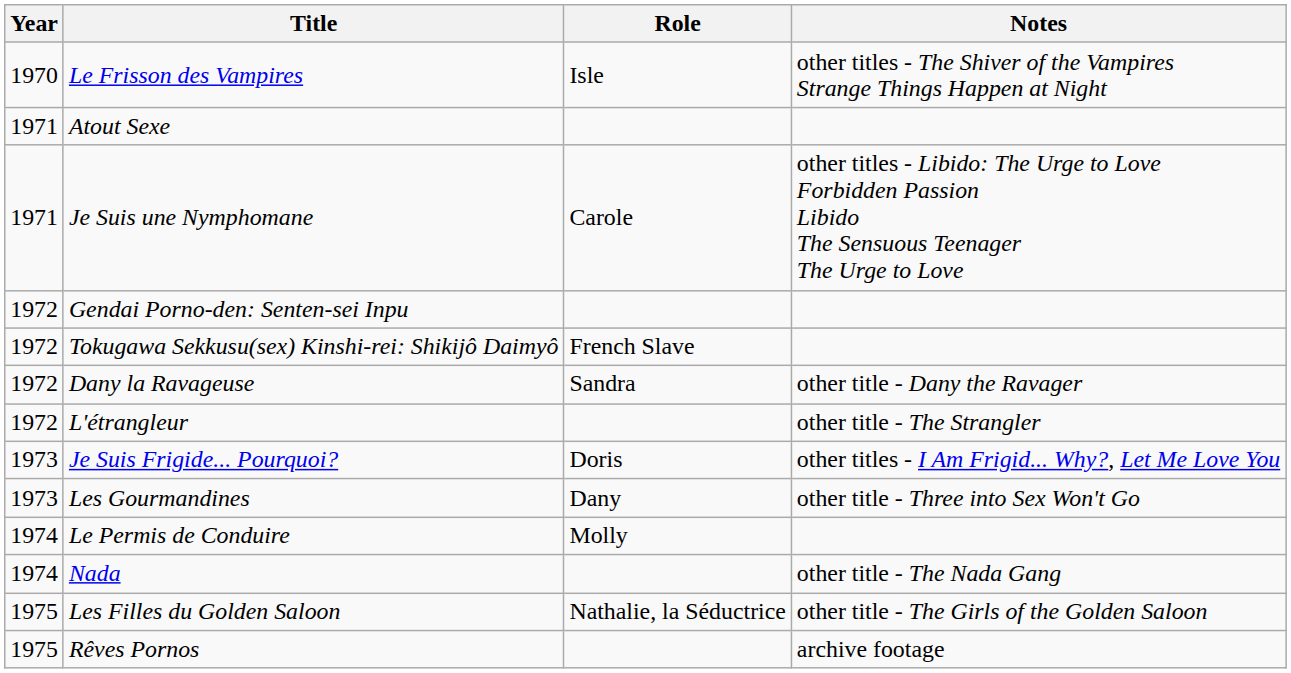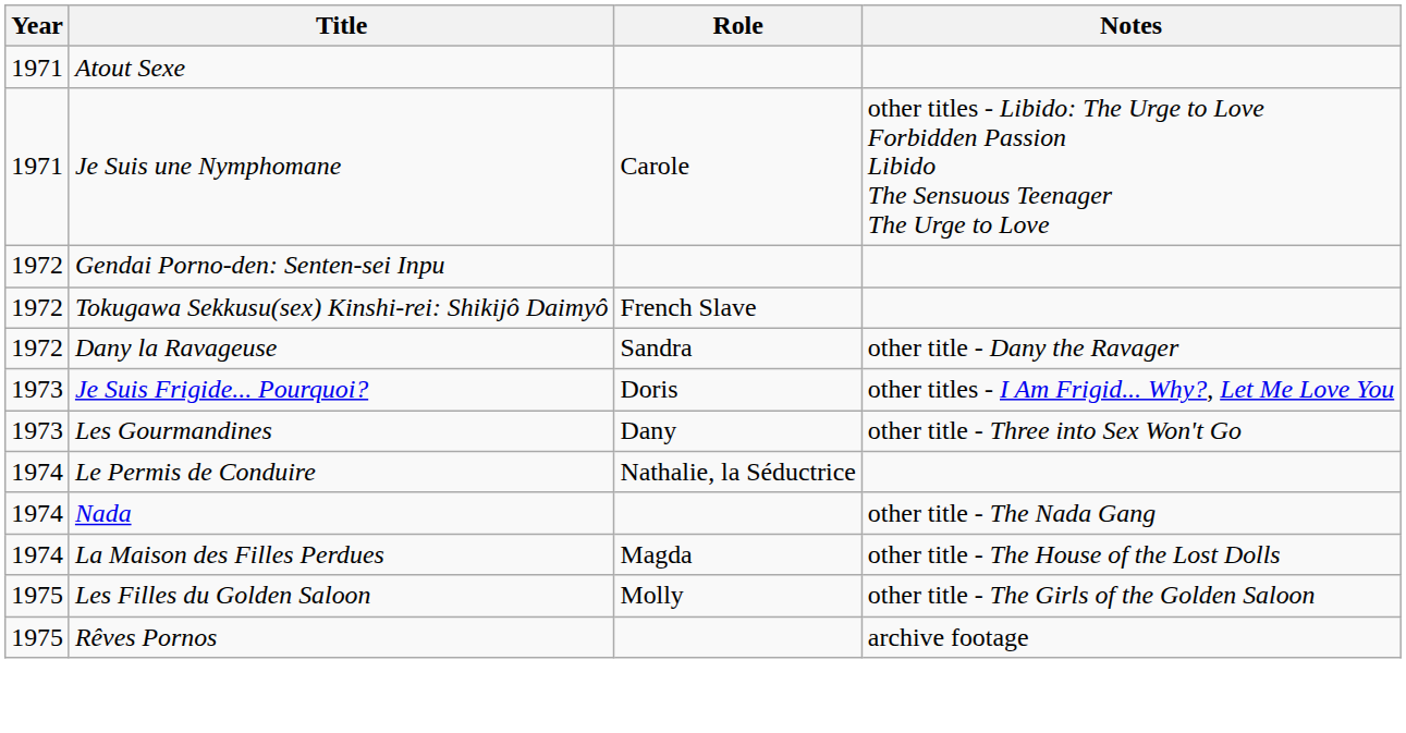 <table class="wikitable">
 <tr>
 <th>Year</th>
 <th>Title</th>
 <th>Role</th>
 <th>Notes</th>
-</tr>
-<tr>
-<td>1970</td>
-<td><em><a href='#'>Le Frisson des Vampires</a></em></td>
-<td>Isle</td>
-<td>other titles - <em>The Shiver of the Vampires</em><br><em>Strange Things Happen at Night</em></td>
 </tr>
 <tr>
 <td>1971</td>
 <td><em>Atout Sexe</em></td>
 <td></td>
 <td></td>
 </tr>
 <tr>
 <td>1971</td>
 <td><em>Je Suis une Nymphomane</em></td>
 <td>Carole</td>
 <td>other titles - <em>Libido: The Urge to Love</em><br><em>Forbidden Passion</em><br><em>Libido</em><br><em>The Sensuous Teenager</em><br><em>The Urge to Love</em></td>
 </tr>
 <tr>
 <td>1972</td>
 <td><em>Gendai Porno-den: Senten-sei Inpu</em></td>
 <td></td>
 <td></td>
 </tr>
 <tr>
 <td>1972</td>
 <td><em>Tokugawa Sekkusu(sex) Kinshi-rei: Shikijô Daimyô</em></td>
 <td>French Slave</td>
 <td></td>
 </tr>
 <tr>
 <td>1972</td>
 <td><em>Dany la Ravageuse</em></td>
 <td>Sandra</td>
 <td>other title - <em>Dany the Ravager</em></td>
 </tr>
 <tr>
-<td>1972</td>
-<td><em>L'étrangleur</em></td>
-<td></td>
-<td>other title - <em>The Strangler</em></td>
-</tr>
-<tr>
 <td>1973</td>
 <td><em><a href='#'>Je Suis Frigide... Pourquoi?</a></em></td>
 <td>Doris</td>
 <td>other titles - <em><a href='#'>I Am Frigid... Why?</a></em>, <em><a href='#'>Let Me Love You</a></em></td>
 </tr>
 <tr>
 <td>1973</td>
 <td><em>Les Gourmandines</em></td>
 <td>Dany</td>
 <td>other title - <em>Three into Sex Won't Go</em></td>
 </tr>
 <tr>
 <td>1974</td>
 <td><em>Le Permis de Conduire</em></td>
-<td>Molly</td>
+<td>Nathalie, la Séductrice</td>
 <td></td>
 </tr>
 <tr>
 <td>1974</td>
 <td><em><a href='#'>Nada</a></em></td>
 <td></td>
 <td>other title - <em>The Nada Gang</em></td>
 </tr>
 <tr>
+<td>1974</td>
+<td><em>La Maison des Filles Perdues</em></td>
+<td>Magda</td>
+<td>other title - <em>The House of the Lost Dolls</em></td>
+</tr>
+<tr>
 <td>1975</td>
 <td><em>Les Filles du Golden Saloon</em></td>
-<td>Nathalie, la Séductrice</td>
+<td>Molly</td>
 <td>other title - <em>The Girls of the Golden Saloon</em></td>
 </tr>
 <tr>
 <td>1975</td>
 <td><em>Rêves Pornos</em></td>
 <td></td>
 <td>archive footage</td>
 </tr>
 </table>
